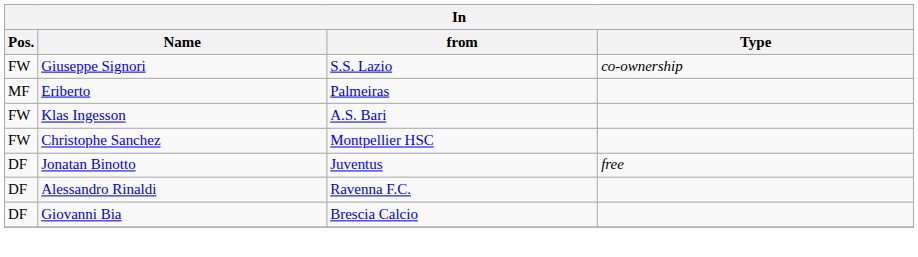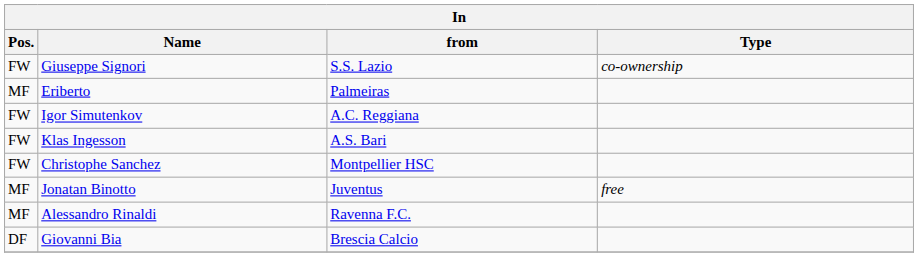 <table class="wikitable" style="font-size:90%;width:99%;">
 <tr>
 <th colspan="4">In</th>
 </tr>
 <tr>
 <th width=3%>Pos.</th>
 <th width=32%>Name</th>
 <th width=30%>from</th>
 <th width=35%>Type</th>
 </tr>
 <tr>
 <td>FW</td>
 <td><a href='#'>Giuseppe Signori</a></td>
 <td><a href='#'>S.S. Lazio</a></td>
 <td><em>co-ownership</em></td>
 </tr>
 <tr>
 <td>MF</td>
 <td><a href='#'>Eriberto</a></td>
 <td><a href='#'>Palmeiras</a></td>
 <td></td>
 </tr>
 <tr>
 <td>FW</td>
+<td><a href='#'>Igor Simutenkov</a></td>
+<td><a href='#'>A.C. Reggiana</a></td>
+<td></td>
+</tr>
+<tr>
+<td>FW</td>
 <td><a href='#'>Klas Ingesson</a></td>
 <td><a href='#'>A.S. Bari</a></td>
 <td></td>
 </tr>
 <tr>
 <td>FW</td>
 <td><a href='#'>Christophe Sanchez</a></td>
 <td><a href='#'>Montpellier HSC</a></td>
 <td></td>
 </tr>
 <tr>
-<td>DF</td>
+<td>MF</td>
 <td><a href='#'>Jonatan Binotto</a></td>
 <td><a href='#'>Juventus</a></td>
 <td><em>free</em></td>
 </tr>
 <tr>
-<td>DF</td>
+<td>MF</td>
 <td><a href='#'>Alessandro Rinaldi</a></td>
 <td><a href='#'>Ravenna F.C.</a></td>
 <td></td>
 </tr>
 <tr>
 <td>DF</td>
 <td><a href='#'>Giovanni Bia</a></td>
 <td><a href='#'>Brescia Calcio</a></td>
 <td></td>
 </tr>
 <tr>
 </tr>
 </table>
